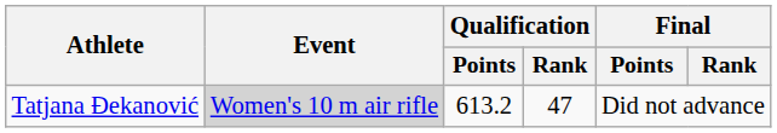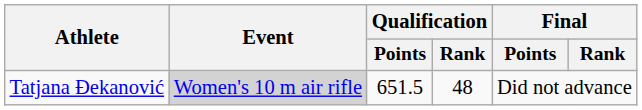 <table class="wikitable" style="font-size:90%">
 <tr>
 <th rowspan="2">Athlete</th>
 <th rowspan="2">Event</th>
 <th colspan=2>Qualification</th>
 <th colspan=2>Final</th>
 </tr>
 <tr style="font-size:95%">
 <th>Points</th>
 <th>Rank</th>
 <th>Points</th>
 <th>Rank</th>
 </tr>
 <tr align=center>
 <td align=left><a href='#'>Tatjana Đekanović</a></td>
 <td align=left style="background: lightgrey;"><a href='#'>Women's 10 m air rifle</a></td>
-<td>613.2</td>
-<td>47</td>
+<td>651.5</td>
+<td>48</td>
 <td colspan=2>Did not advance</td>
 </tr>
 </table>
